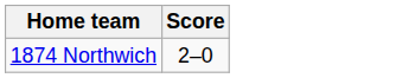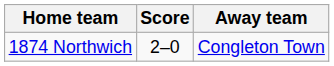 <table class="wikitable" style="text-align: center">
 <tr>
 <th>Home team</th>
 <th>Score</th>
+<th>Away team</th>
 </tr>
 <tr>
 <td><a href='#'>1874 Northwich</a></td>
 <td>2–0</td>
+<td><a href='#'>Congleton Town</a></td>
 </tr>
 </table>
